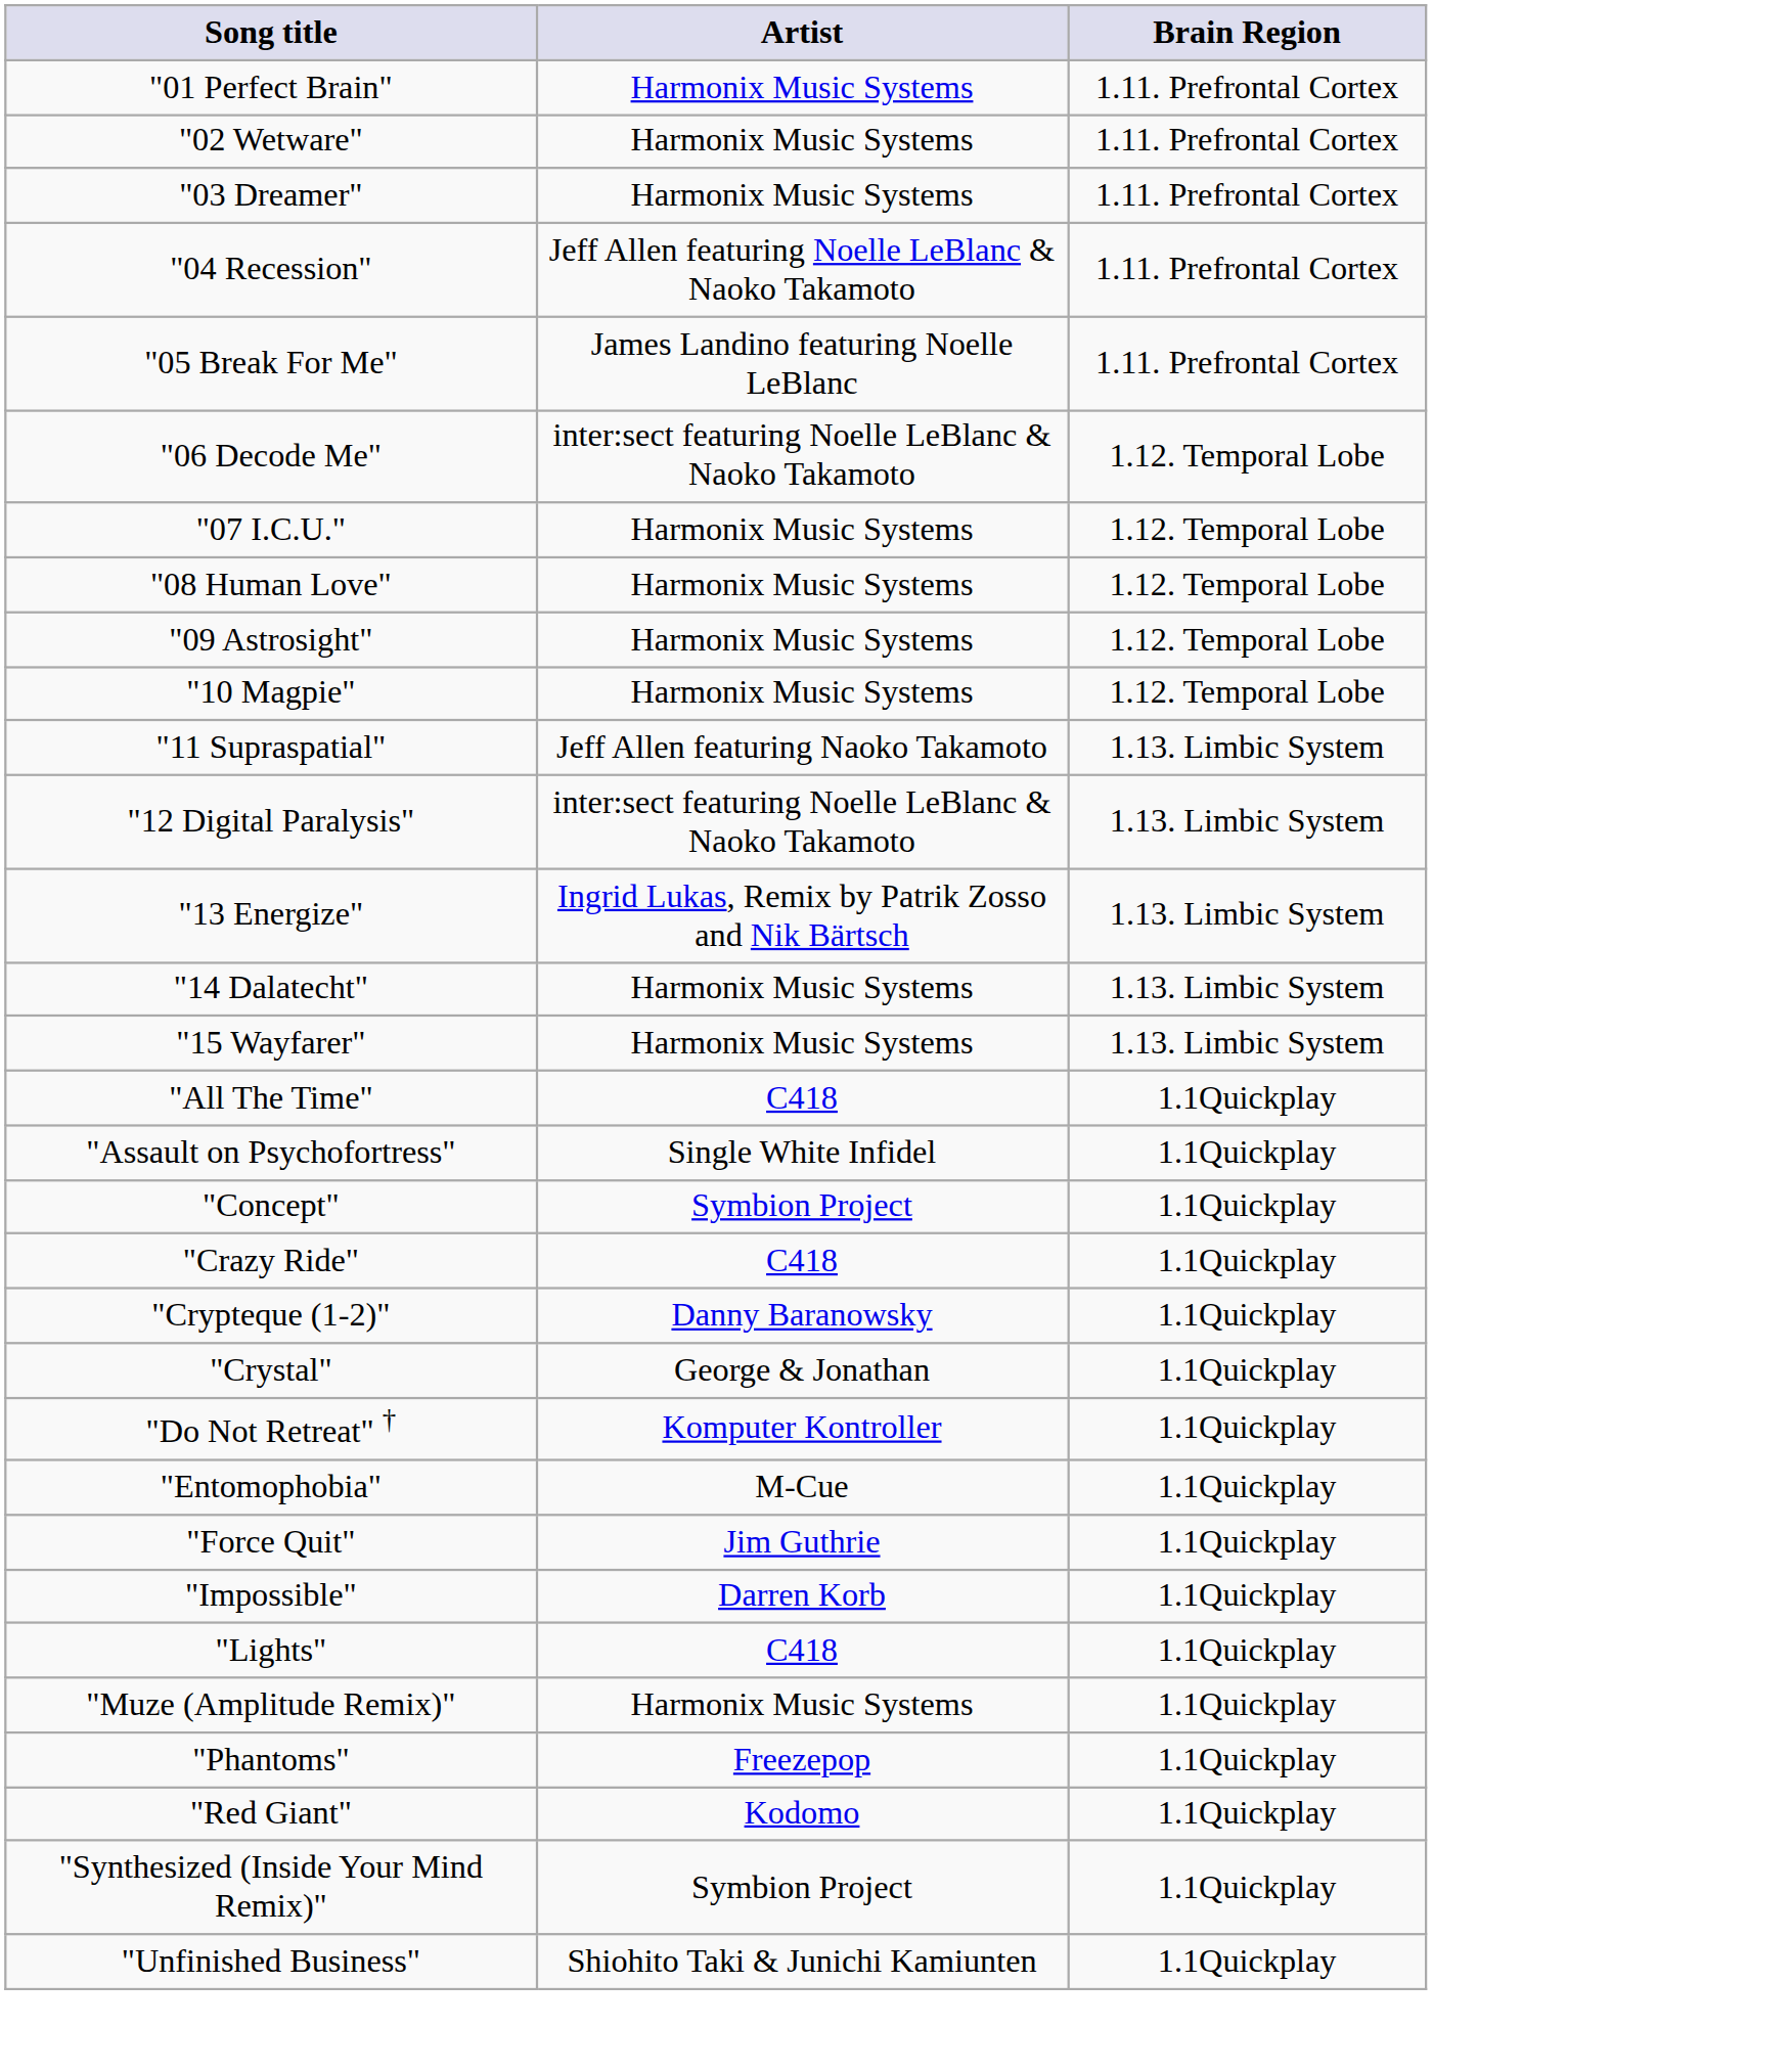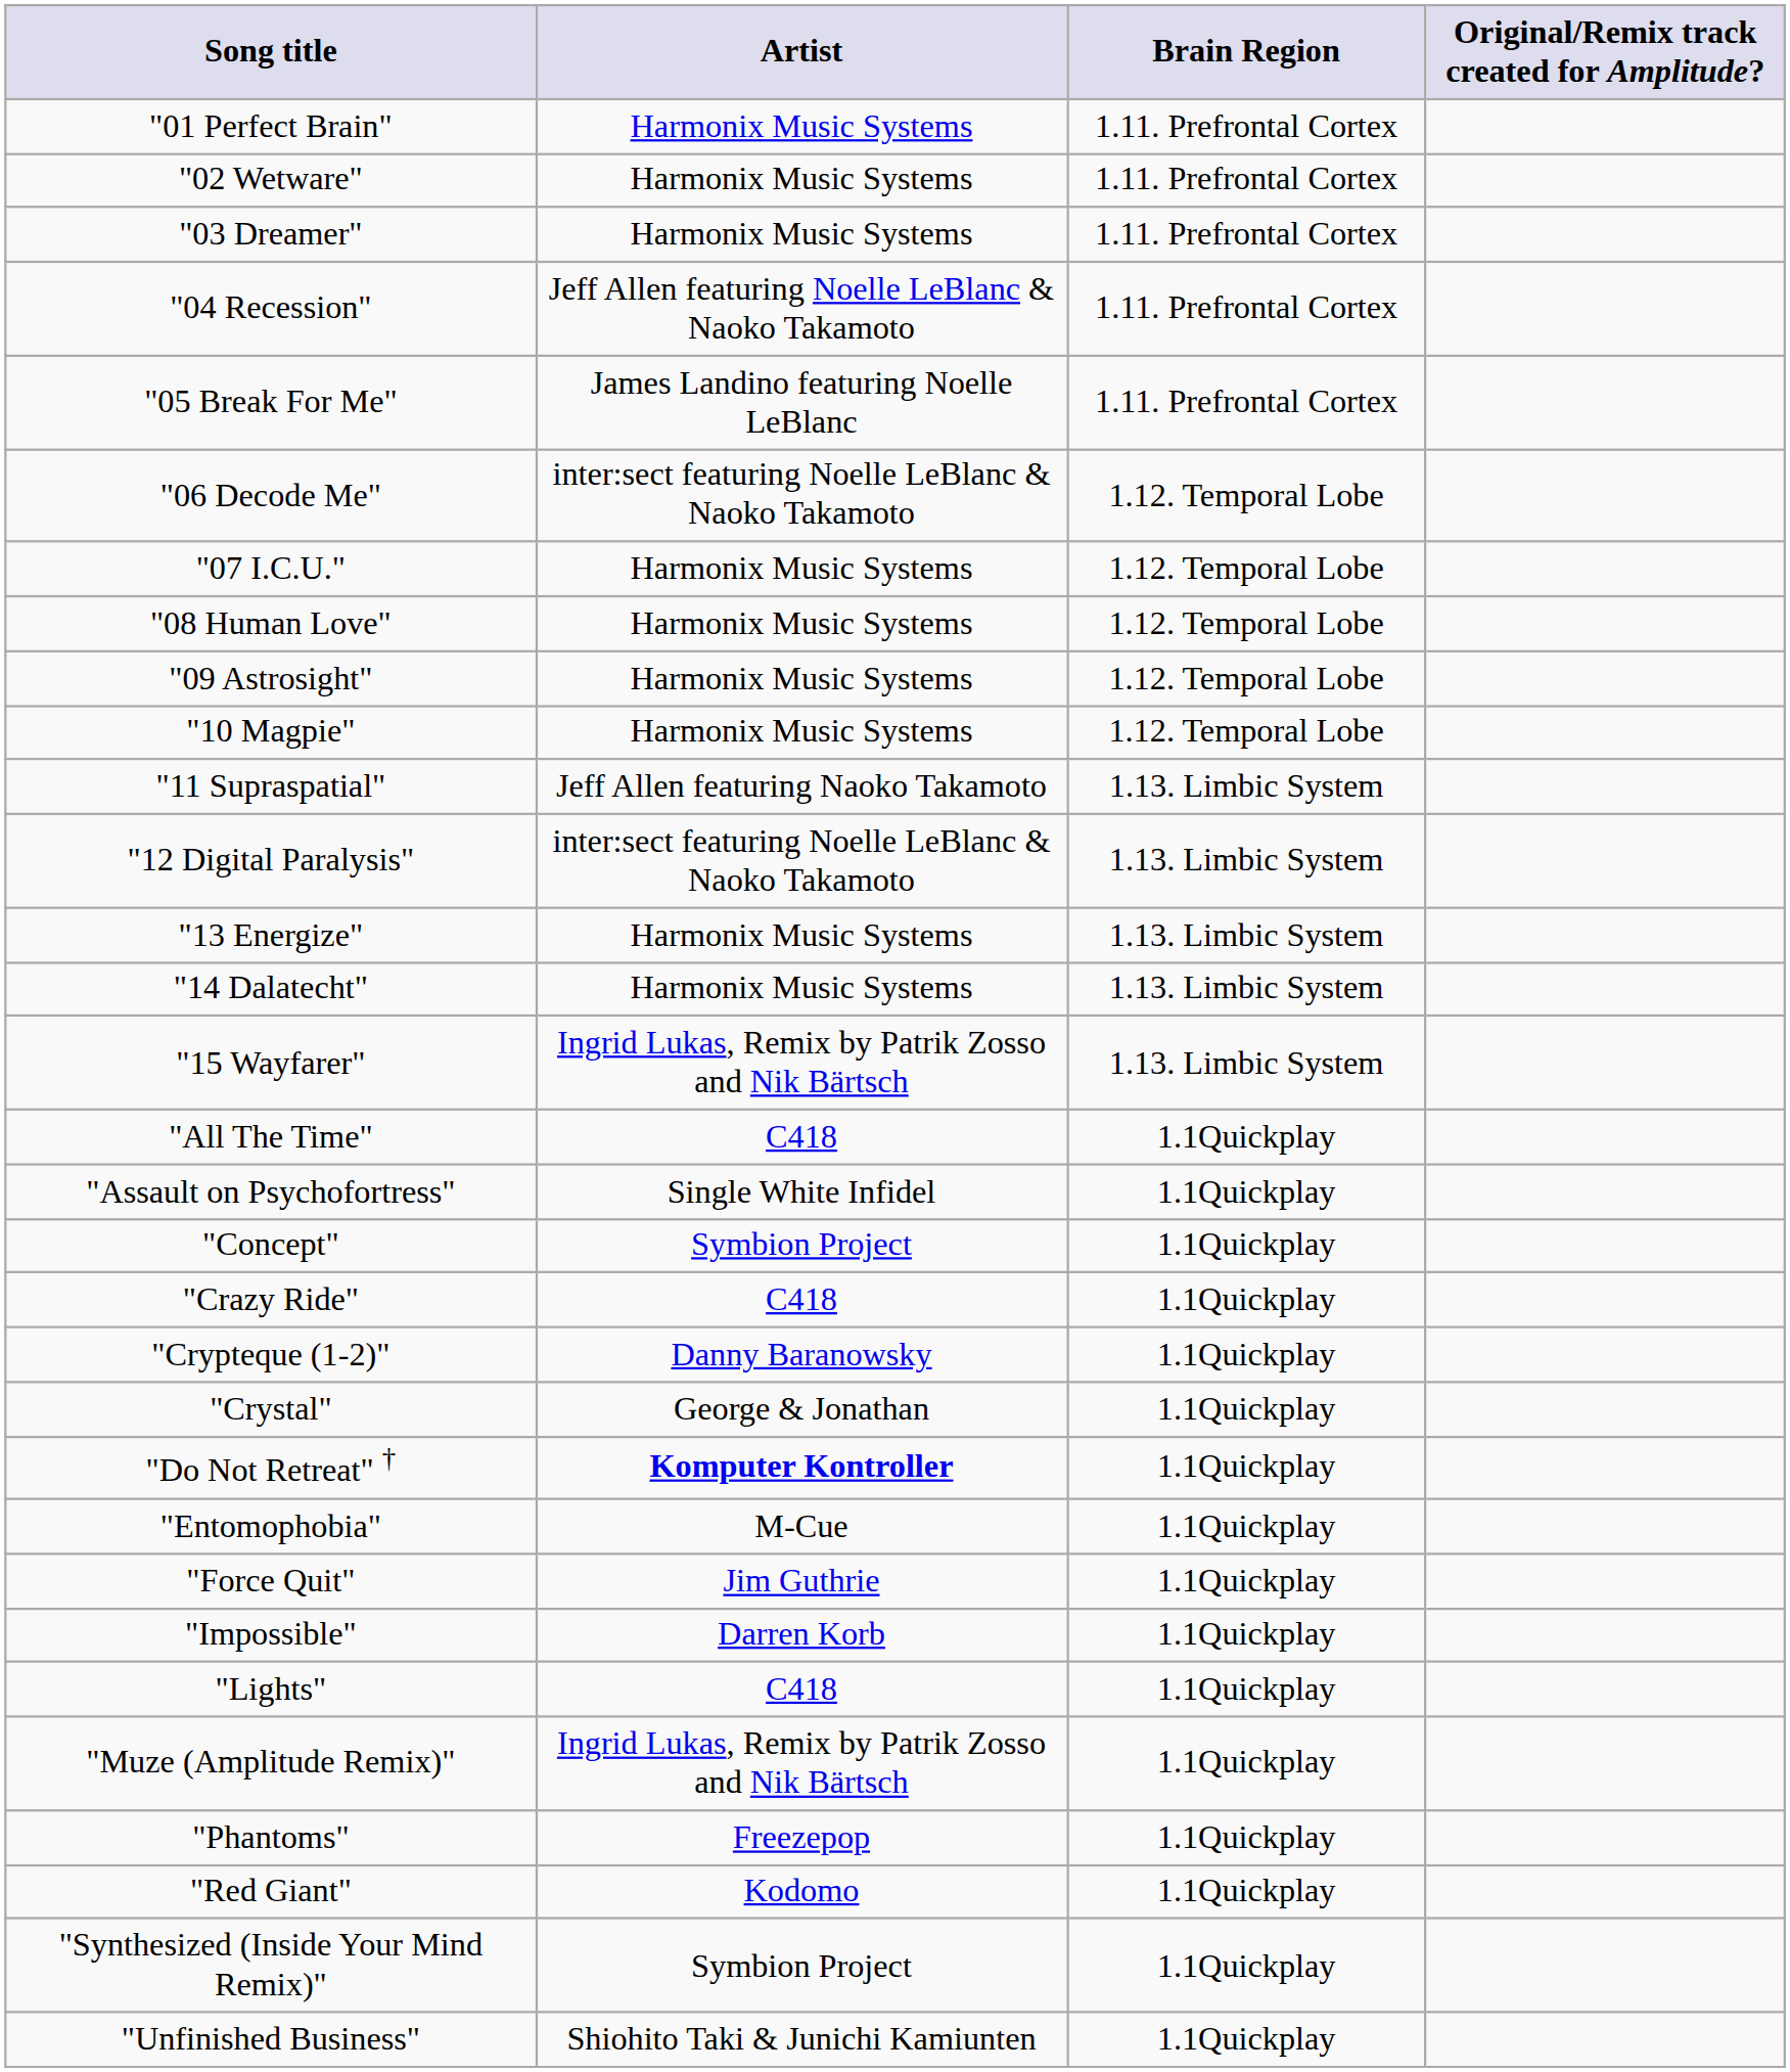 <table class="wikitable sortable" style="font-size:90%; text-align:center; margin: 5px;">
 <tr>
 <th style="background:#ddddee;" width=225>Song title</th>
 <th style="background:#ddddee;" width=225>Artist</th>
 <th style="background:#ddddee;" width=150>Brain Region</th>
+<th style="background:#ddddee;" width=150>Original/Remix track created for <em>Amplitude</em>?</th>
 </tr>
 <tr>
 <td>"01 Perfect Brain"</td>
 <td><a href='#'>Harmonix Music Systems</a></td>
 <td><span>1.1</span>1. Prefrontal Cortex</td>
+<td></td>
 </tr>
 <tr>
 <td>"02 Wetware"</td>
 <td>Harmonix Music Systems</td>
 <td><span>1.1</span>1. Prefrontal Cortex</td>
+<td></td>
 </tr>
 <tr>
 <td>"03 Dreamer"</td>
 <td>Harmonix Music Systems</td>
 <td><span>1.1</span>1. Prefrontal Cortex</td>
+<td></td>
 </tr>
 <tr>
 <td>"04 Recession"</td>
 <td>Jeff Allen featuring <a href='#'>Noelle LeBlanc</a> & Naoko Takamoto</td>
 <td><span>1.1</span>1. Prefrontal Cortex</td>
+<td></td>
 </tr>
 <tr>
 <td>"05 Break For Me"</td>
 <td>James Landino featuring Noelle LeBlanc</td>
 <td><span>1.1</span>1. Prefrontal Cortex</td>
+<td></td>
 </tr>
 <tr>
 <td>"06 Decode Me"</td>
 <td>inter:sect featuring Noelle LeBlanc & Naoko Takamoto</td>
 <td><span>1.1</span>2. Temporal Lobe</td>
+<td></td>
 </tr>
 <tr>
 <td>"07 I.C.U."</td>
 <td>Harmonix Music Systems</td>
 <td><span>1.1</span>2. Temporal Lobe</td>
+<td></td>
 </tr>
 <tr>
 <td>"08 Human Love"</td>
 <td>Harmonix Music Systems</td>
 <td><span>1.1</span>2. Temporal Lobe</td>
+<td></td>
 </tr>
 <tr>
 <td>"09 Astrosight"</td>
 <td>Harmonix Music Systems</td>
 <td><span>1.1</span>2. Temporal Lobe</td>
+<td></td>
 </tr>
 <tr>
 <td>"10 Magpie"</td>
 <td>Harmonix Music Systems</td>
 <td><span>1.1</span>2. Temporal Lobe</td>
+<td></td>
 </tr>
 <tr>
 <td>"11 Supraspatial"</td>
 <td>Jeff Allen featuring Naoko Takamoto</td>
 <td><span>1.1</span>3. Limbic System</td>
+<td></td>
 </tr>
 <tr>
 <td>"12 Digital Paralysis"</td>
 <td>inter:sect featuring Noelle LeBlanc & Naoko Takamoto</td>
 <td><span>1.1</span>3. Limbic System</td>
+<td></td>
 </tr>
 <tr>
 <td>"13 Energize"</td>
-<td><a href='#'>Ingrid Lukas</a>, Remix by Patrik Zosso and <a href='#'>Nik Bärtsch</a></td>
+<td>Harmonix Music Systems</td>
 <td><span>1.1</span>3. Limbic System</td>
+<td></td>
 </tr>
 <tr>
 <td>"14 Dalatecht"</td>
 <td>Harmonix Music Systems</td>
 <td><span>1.1</span>3. Limbic System</td>
+<td></td>
 </tr>
 <tr>
 <td>"15 Wayfarer"</td>
-<td>Harmonix Music Systems</td>
+<td><a href='#'>Ingrid Lukas</a>, Remix by Patrik Zosso and <a href='#'>Nik Bärtsch</a></td>
 <td><span>1.1</span>3. Limbic System</td>
+<td></td>
 </tr>
 <tr>
 <td>"All The Time"</td>
 <td><a href='#'>C418</a></td>
 <td><span>1.1</span>Quickplay</td>
+<td></td>
 </tr>
 <tr>
 <td>"Assault on Psychofortress"</td>
 <td>Single White Infidel</td>
 <td><span>1.1</span>Quickplay</td>
+<td></td>
 </tr>
 <tr>
 <td>"Concept"</td>
 <td><a href='#'>Symbion Project</a></td>
 <td><span>1.1</span>Quickplay</td>
+<td></td>
 </tr>
 <tr>
 <td>"Crazy Ride"</td>
 <td><a href='#'>C418</a></td>
 <td><span>1.1</span>Quickplay</td>
+<td></td>
 </tr>
 <tr>
 <td>"Crypteque (1-2)"</td>
 <td><a href='#'>Danny Baranowsky</a></td>
 <td><span>1.1</span>Quickplay</td>
+<td></td>
 </tr>
 <tr>
 <td>"Crystal"</td>
 <td>George & Jonathan</td>
 <td><span>1.1</span>Quickplay</td>
+<td></td>
 </tr>
 <tr>
 <td>"Do Not Retreat" <sup>†</sup></td>
-<td><a href='#'>Komputer Kontroller</a></td>
+<td><strong><a href='#'>Komputer Kontroller</a></strong></td>
 <td><span>1.1</span>Quickplay</td>
+<td></td>
 </tr>
 <tr>
 <td>"Entomophobia"</td>
 <td>M-Cue</td>
 <td><span>1.1</span>Quickplay</td>
+<td></td>
 </tr>
 <tr>
 <td>"Force Quit"</td>
 <td><a href='#'>Jim Guthrie</a></td>
 <td><span>1.1</span>Quickplay</td>
+<td></td>
 </tr>
 <tr>
 <td>"Impossible"</td>
 <td><a href='#'>Darren Korb</a></td>
 <td><span>1.1</span>Quickplay</td>
+<td></td>
 </tr>
 <tr>
 <td>"Lights"</td>
 <td><a href='#'>C418</a></td>
 <td><span>1.1</span>Quickplay</td>
+<td></td>
 </tr>
 <tr>
 <td>"Muze (Amplitude Remix)"</td>
-<td>Harmonix Music Systems</td>
+<td><a href='#'>Ingrid Lukas</a>, Remix by Patrik Zosso and <a href='#'>Nik Bärtsch</a></td>
 <td><span>1.1</span>Quickplay</td>
+<td></td>
 </tr>
 <tr>
 <td>"Phantoms"</td>
 <td><a href='#'>Freezepop</a></td>
 <td><span>1.1</span>Quickplay</td>
+<td></td>
 </tr>
 <tr>
 <td>"Red Giant"</td>
 <td><a href='#'>Kodomo</a></td>
 <td><span>1.1</span>Quickplay</td>
+<td></td>
 </tr>
 <tr>
 <td>"Synthesized (Inside Your Mind Remix)"</td>
 <td>Symbion Project</td>
 <td><span>1.1</span>Quickplay</td>
+<td></td>
 </tr>
 <tr>
 <td>"Unfinished Business"</td>
 <td>Shiohito Taki & Junichi Kamiunten</td>
 <td><span>1.1</span>Quickplay</td>
+<td></td>
 </tr>
 </table>
